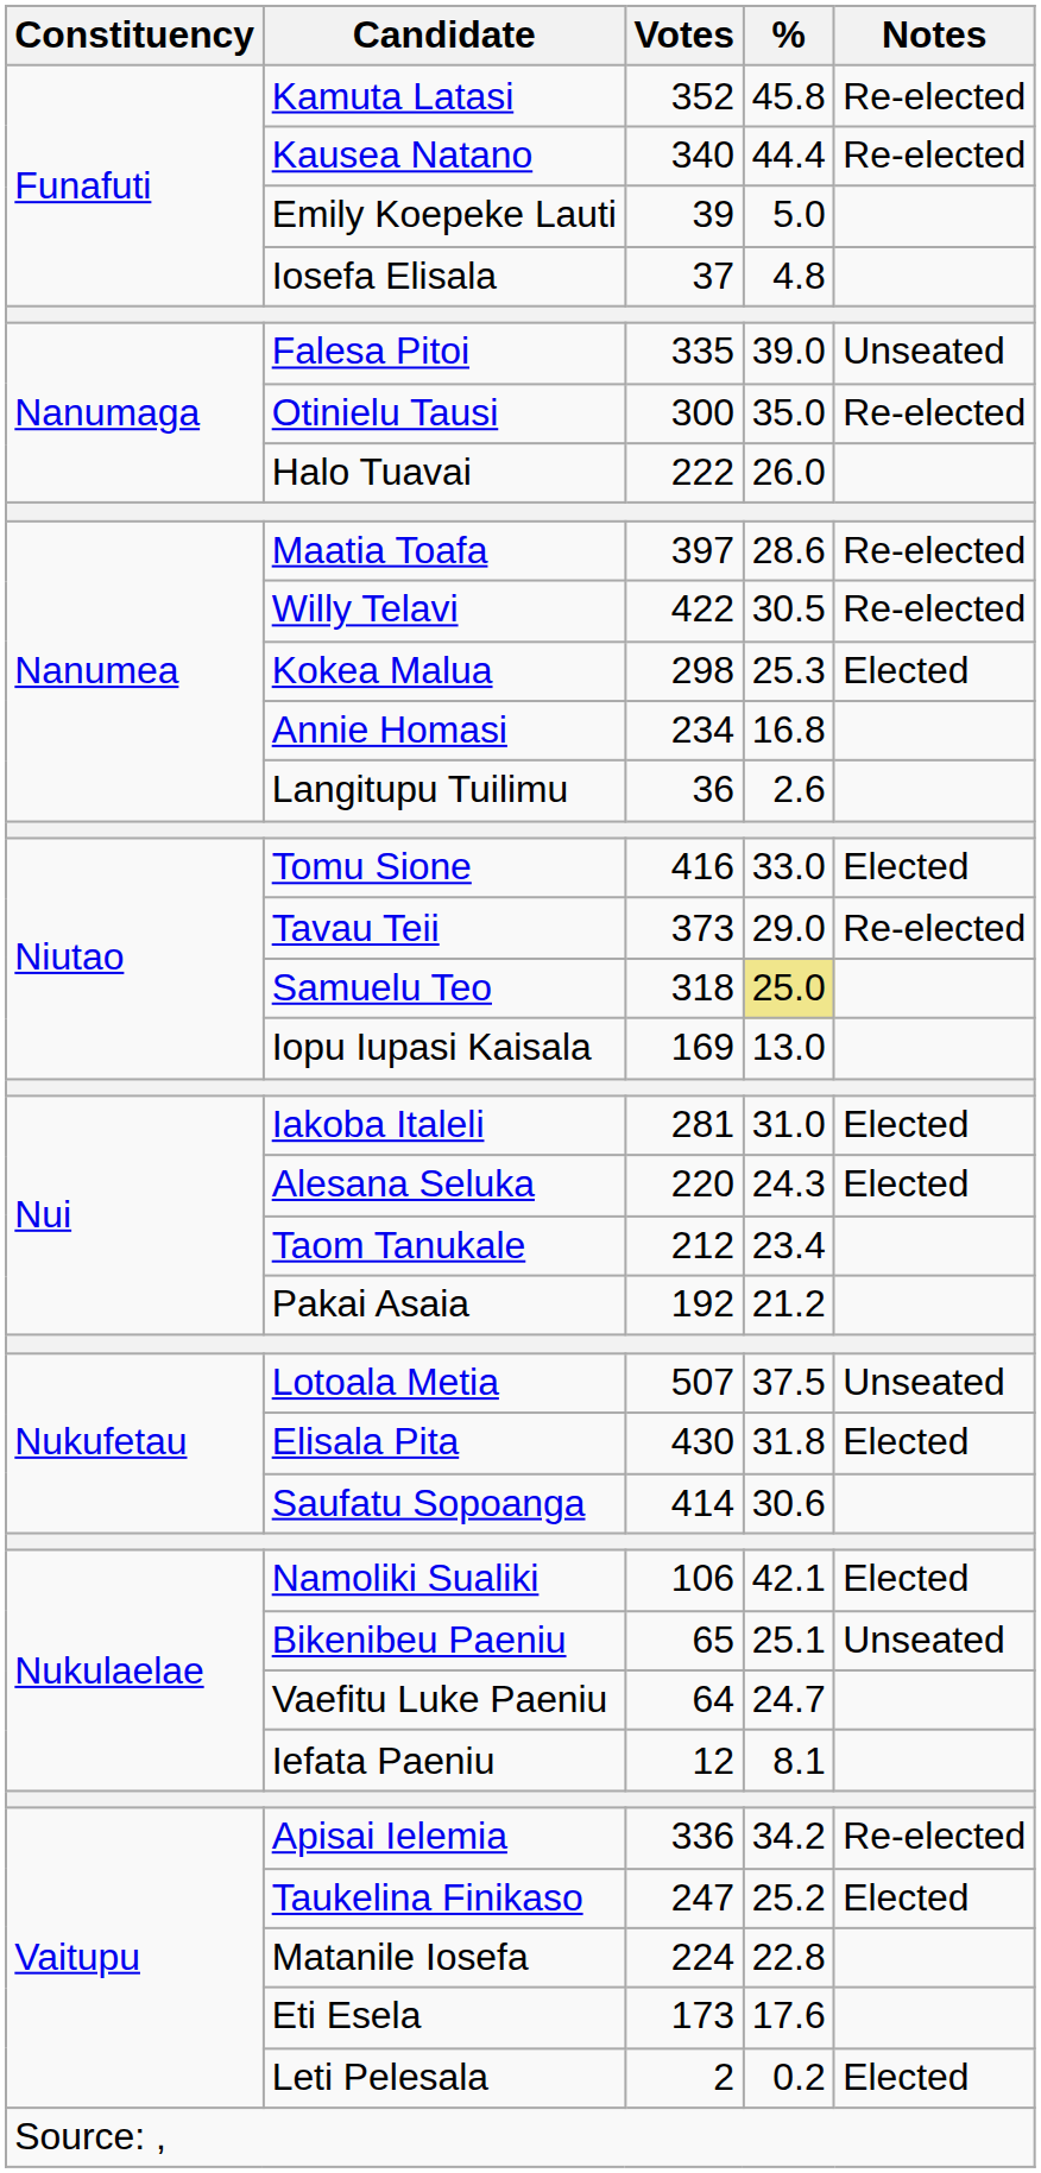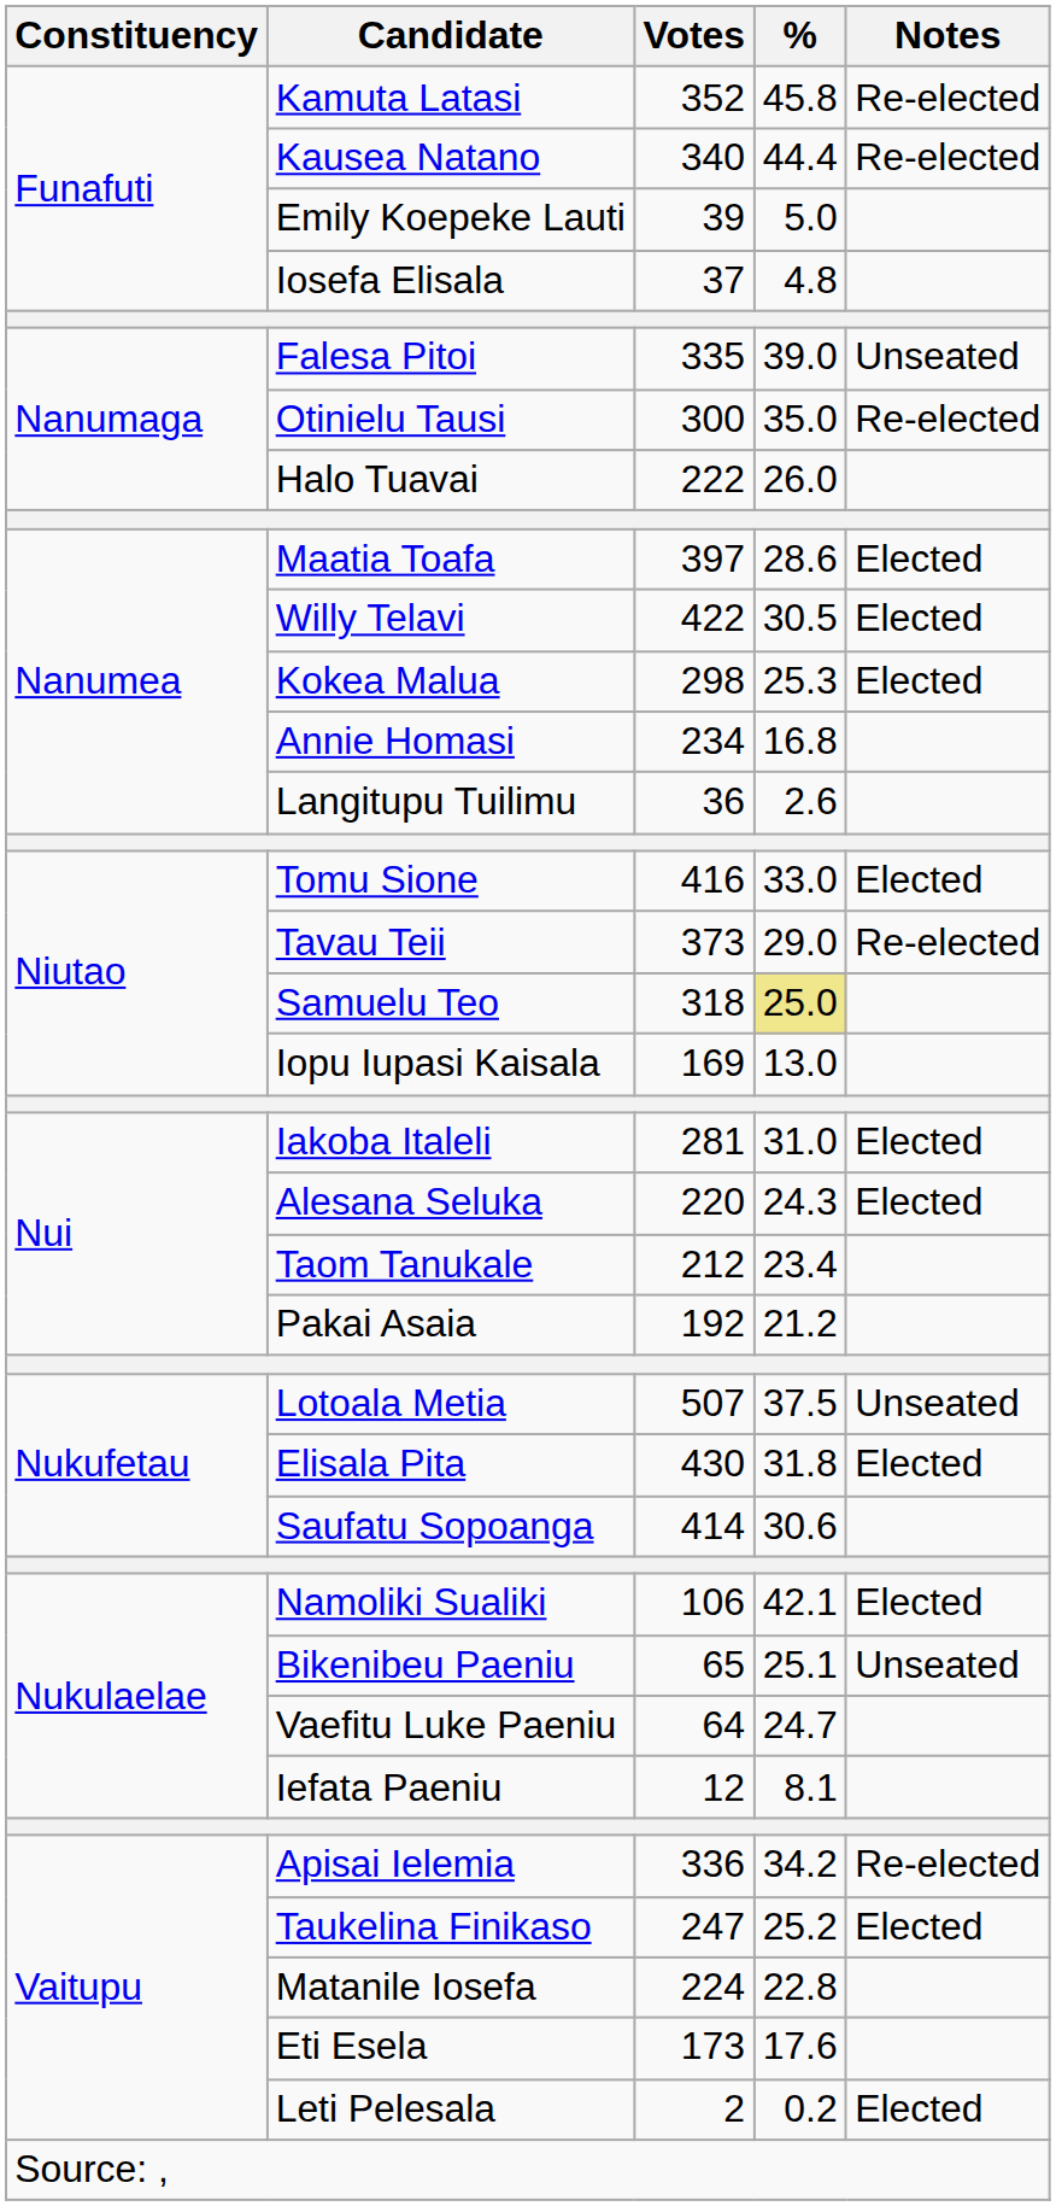 <table class=wikitable>
 <tr>
 <th>Constituency</th>
 <th>Candidate</th>
 <th>Votes</th>
 <th>%</th>
 <th>Notes</th>
 </tr>
 <tr>
 <td rowspan=4><a href='#'>Funafuti</a></td>
 <td><a href='#'>Kamuta Latasi</a></td>
 <td align=right>352</td>
 <td align=right>45.8</td>
 <td>Re-elected</td>
 </tr>
 <tr>
 <td><a href='#'>Kausea Natano</a></td>
 <td align=right>340</td>
 <td align=right>44.4</td>
 <td>Re-elected</td>
 </tr>
 <tr>
 <td>Emily Koepeke Lauti</td>
 <td align=right>39</td>
 <td align=right>5.0</td>
 <td></td>
 </tr>
 <tr>
 <td>Iosefa Elisala</td>
 <td align=right>37</td>
 <td align=right>4.8</td>
 <td></td>
 </tr>
 <tr>
 <th colspan=5></th>
 </tr>
 <tr>
 <td rowspan=3><a href='#'>Nanumaga</a></td>
 <td><a href='#'>Falesa Pitoi</a></td>
 <td align=right>335</td>
 <td align=right>39.0</td>
 <td>Unseated</td>
 </tr>
 <tr>
 <td><a href='#'>Otinielu Tausi</a></td>
 <td align=right>300</td>
 <td align=right>35.0</td>
 <td>Re-elected</td>
 </tr>
 <tr>
 <td>Halo Tuavai</td>
 <td align=right>222</td>
 <td align=right>26.0</td>
 <td></td>
 </tr>
 <tr>
 <th colspan=5></th>
 </tr>
 <tr>
 <td rowspan=5><a href='#'>Nanumea</a></td>
 <td><a href='#'>Maatia Toafa</a></td>
 <td align=right>397</td>
 <td align=right>28.6</td>
-<td>Re-elected</td>
+<td>Elected</td>
 </tr>
 <tr>
 <td><a href='#'>Willy Telavi</a></td>
 <td align=right>422</td>
 <td align=right>30.5</td>
-<td>Re-elected</td>
+<td>Elected</td>
 </tr>
 <tr>
 <td><a href='#'>Kokea Malua</a></td>
 <td align=right>298</td>
 <td align=right>25.3</td>
 <td>Elected</td>
 </tr>
 <tr>
 <td><a href='#'>Annie Homasi</a></td>
 <td align=right>234</td>
 <td align=right>16.8</td>
 <td></td>
 </tr>
 <tr>
 <td>Langitupu Tuilimu</td>
 <td align=right>36</td>
 <td align=right>2.6</td>
 <td></td>
 </tr>
 <tr>
 <th colspan=5></th>
 </tr>
 <tr>
 <td rowspan=4><a href='#'>Niutao</a></td>
 <td><a href='#'>Tomu Sione</a></td>
 <td align=right>416</td>
 <td align=right>33.0</td>
 <td>Elected</td>
 </tr>
 <tr>
 <td><a href='#'>Tavau Teii</a></td>
 <td align=right>373</td>
 <td align=right>29.0</td>
 <td>Re-elected</td>
 </tr>
 <tr>
 <td><a href='#'>Samuelu Teo</a></td>
 <td align=right>318</td>
 <td align=right style="background: khaki;">25.0</td>
 <td></td>
 </tr>
 <tr>
 <td>Iopu Iupasi Kaisala</td>
 <td align=right>169</td>
 <td align=right>13.0</td>
 <td></td>
 </tr>
 <tr>
 <th colspan=5></th>
 </tr>
 <tr>
 <td rowspan=4><a href='#'>Nui</a></td>
 <td><a href='#'>Iakoba Italeli</a></td>
 <td align=right>281</td>
 <td align=right>31.0</td>
 <td>Elected</td>
 </tr>
 <tr>
 <td><a href='#'>Alesana Seluka</a></td>
 <td align=right>220</td>
 <td align=right>24.3</td>
 <td>Elected</td>
 </tr>
 <tr>
 <td><a href='#'>Taom Tanukale</a></td>
 <td align=right>212</td>
 <td align=right>23.4</td>
 <td></td>
 </tr>
 <tr>
 <td>Pakai Asaia</td>
 <td align=right>192</td>
 <td align=right>21.2</td>
 <td></td>
 </tr>
 <tr>
 <th colspan=5></th>
 </tr>
 <tr>
 <td rowspan=3><a href='#'>Nukufetau</a></td>
 <td><a href='#'>Lotoala Metia</a></td>
 <td align=right>507</td>
 <td align=right>37.5</td>
 <td>Unseated</td>
 </tr>
 <tr>
 <td><a href='#'>Elisala Pita</a></td>
 <td align=right>430</td>
 <td align=right>31.8</td>
 <td>Elected</td>
 </tr>
 <tr>
 <td><a href='#'>Saufatu Sopoanga</a></td>
 <td align=right>414</td>
 <td align=right>30.6</td>
 <td></td>
 </tr>
 <tr>
 <th colspan=5></th>
 </tr>
 <tr>
 <td rowspan=4><a href='#'>Nukulaelae</a></td>
 <td><a href='#'>Namoliki Sualiki</a></td>
 <td align=right>106</td>
 <td align=right>42.1</td>
 <td>Elected</td>
 </tr>
 <tr>
 <td><a href='#'>Bikenibeu Paeniu</a></td>
 <td align=right>65</td>
 <td align=right>25.1</td>
 <td>Unseated</td>
 </tr>
 <tr>
 <td>Vaefitu Luke Paeniu</td>
 <td align=right>64</td>
 <td align=right>24.7</td>
 <td></td>
 </tr>
 <tr>
 <td>Iefata Paeniu</td>
 <td align=right>12</td>
 <td align=right>8.1</td>
 <td></td>
 </tr>
 <tr>
 <th colspan=5></th>
 </tr>
 <tr>
 <td rowspan=5><a href='#'>Vaitupu</a></td>
 <td><a href='#'>Apisai Ielemia</a></td>
 <td align=right>336</td>
 <td align=right>34.2</td>
 <td>Re-elected</td>
 </tr>
 <tr>
 <td><a href='#'>Taukelina Finikaso</a></td>
 <td align=right>247</td>
 <td align=right>25.2</td>
 <td>Elected</td>
 </tr>
 <tr>
 <td>Matanile Iosefa</td>
 <td align=right>224</td>
 <td align=right>22.8</td>
 <td></td>
 </tr>
 <tr>
 <td>Eti Esela</td>
 <td align=right>173</td>
 <td align=right>17.6</td>
 <td></td>
 </tr>
 <tr>
 <td>Leti Pelesala</td>
 <td align=right>2</td>
 <td align=right>0.2</td>
 <td>Elected</td>
 </tr>
 <tr>
 <td colspan=5>Source: , </td>
 </tr>
 </table>
